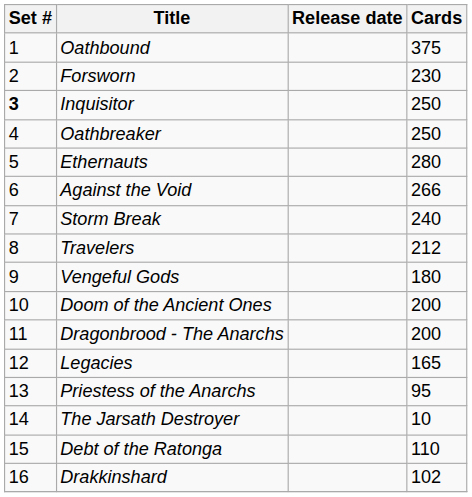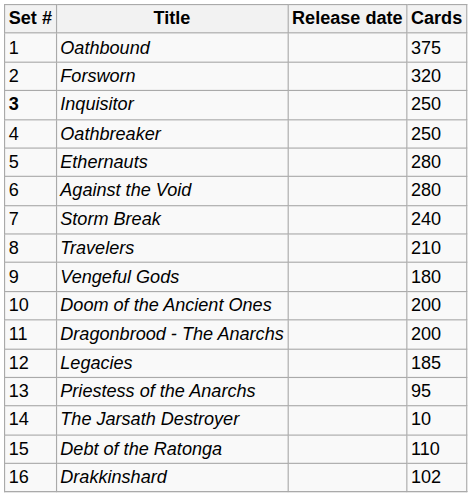 <table class="wikitable sortable">
 <tr>
 <th>Set #</th>
 <th>Title</th>
 <th>Release date</th>
 <th>Cards</th>
 </tr>
 <tr>
 <td>1</td>
 <td><em>Oathbound</em></td>
 <td></td>
 <td>375</td>
 </tr>
 <tr>
 <td>2</td>
 <td><em>Forsworn</em></td>
 <td></td>
-<td>230</td>
+<td>320</td>
 </tr>
 <tr>
 <td><strong>3</strong></td>
 <td><em>Inquisitor</em></td>
 <td></td>
 <td>250</td>
 </tr>
 <tr>
 <td>4</td>
 <td><em>Oathbreaker</em></td>
 <td></td>
 <td>250</td>
 </tr>
 <tr>
 <td>5</td>
 <td><em>Ethernauts</em></td>
 <td></td>
 <td>280</td>
 </tr>
 <tr>
 <td>6</td>
 <td><em>Against the Void</em></td>
 <td></td>
-<td>266</td>
+<td>280</td>
 </tr>
 <tr>
 <td>7</td>
 <td><em>Storm Break</em></td>
 <td></td>
 <td>240</td>
 </tr>
 <tr>
 <td>8</td>
 <td><em>Travelers</em></td>
 <td></td>
-<td>212</td>
+<td>210</td>
 </tr>
 <tr>
 <td>9</td>
 <td><em>Vengeful Gods</em></td>
 <td></td>
 <td>180</td>
 </tr>
 <tr>
 <td>10</td>
 <td><em>Doom of the Ancient Ones</em></td>
 <td></td>
 <td>200</td>
 </tr>
 <tr>
 <td>11</td>
 <td><em>Dragonbrood - The Anarchs</em></td>
 <td></td>
 <td>200</td>
 </tr>
 <tr>
 <td>12</td>
 <td><em>Legacies</em></td>
 <td></td>
-<td>165</td>
+<td>185</td>
 </tr>
 <tr>
 <td>13</td>
 <td><em>Priestess of the Anarchs</em></td>
 <td></td>
 <td>95</td>
 </tr>
 <tr>
 <td>14</td>
 <td><em>The Jarsath Destroyer</em></td>
 <td></td>
 <td>10</td>
 </tr>
 <tr>
 <td>15</td>
 <td><em>Debt of the Ratonga</em></td>
 <td></td>
 <td>110</td>
 </tr>
 <tr>
 <td>16</td>
 <td><em>Drakkinshard</em></td>
 <td></td>
 <td>102</td>
 </tr>
 <tr>
 </tr>
 </table>
